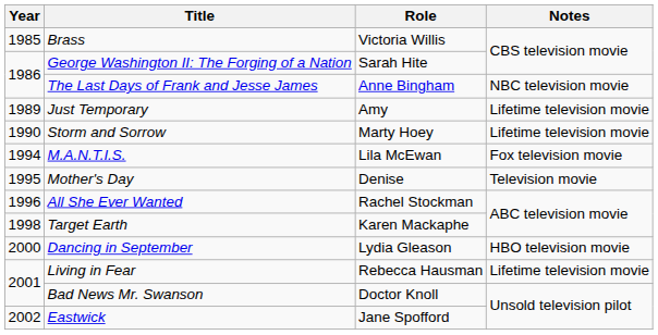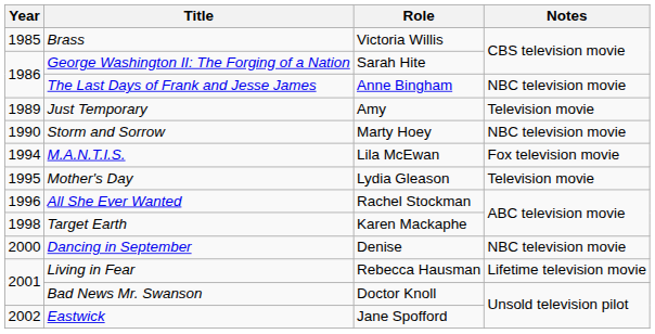 <table class="wikitable sortable">
 <tr>
 <th>Year</th>
 <th>Title</th>
 <th>Role</th>
 <th class="unsortable">Notes</th>
 </tr>
 <tr>
 <td>1985</td>
 <td><em>Brass</em></td>
 <td>Victoria Willis</td>
 <td rowspan="2">CBS television movie</td>
 </tr>
 <tr>
 <td rowspan="2">1986</td>
 <td><em><a href='#'>George Washington II: The Forging of a Nation</a></em></td>
 <td>Sarah Hite</td>
 </tr>
 <tr>
 <td><em><a href='#'>The Last Days of Frank and Jesse James</a></em></td>
 <td><a href='#'>Anne Bingham</a></td>
 <td>NBC television movie</td>
 </tr>
 <tr>
 <td>1989</td>
 <td><em>Just Temporary</em></td>
 <td>Amy</td>
-<td>Lifetime television movie</td>
+<td>Television movie</td>
 </tr>
 <tr>
 <td>1990</td>
 <td><em>Storm and Sorrow</em></td>
 <td>Marty Hoey</td>
-<td>Lifetime television movie</td>
+<td>NBC television movie</td>
 </tr>
 <tr>
 <td>1994</td>
 <td><em><a href='#'>M.A.N.T.I.S.</a></em></td>
 <td>Lila McEwan</td>
 <td>Fox television movie</td>
 </tr>
 <tr>
 <td>1995</td>
 <td><em>Mother's Day</em></td>
-<td>Denise</td>
+<td>Lydia Gleason</td>
 <td>Television movie</td>
 </tr>
 <tr>
 <td>1996</td>
 <td><em><a href='#'>All She Ever Wanted</a></em></td>
 <td>Rachel Stockman</td>
 <td rowspan="2">ABC television movie</td>
 </tr>
 <tr>
 <td>1998</td>
 <td><em>Target Earth</em></td>
 <td>Karen Mackaphe</td>
 </tr>
 <tr>
 <td>2000</td>
 <td><em><a href='#'>Dancing in September</a></em></td>
-<td>Lydia Gleason</td>
-<td>HBO television movie</td>
+<td>Denise</td>
+<td>NBC television movie</td>
 </tr>
 <tr>
 <td rowspan="2">2001</td>
 <td><em>Living in Fear</em></td>
 <td>Rebecca Hausman</td>
 <td>Lifetime television movie</td>
 </tr>
 <tr>
 <td><em>Bad News Mr. Swanson</em></td>
 <td>Doctor Knoll</td>
 <td rowspan="2">Unsold television pilot</td>
 </tr>
 <tr>
 <td>2002</td>
 <td><em><a href='#'>Eastwick</a></em></td>
 <td>Jane Spofford</td>
 </tr>
 </table>
